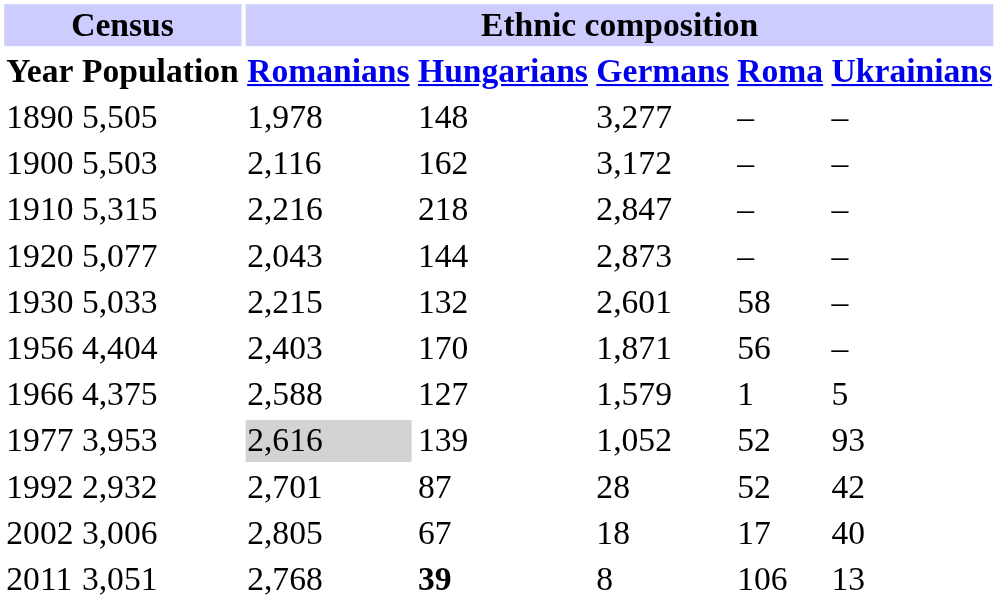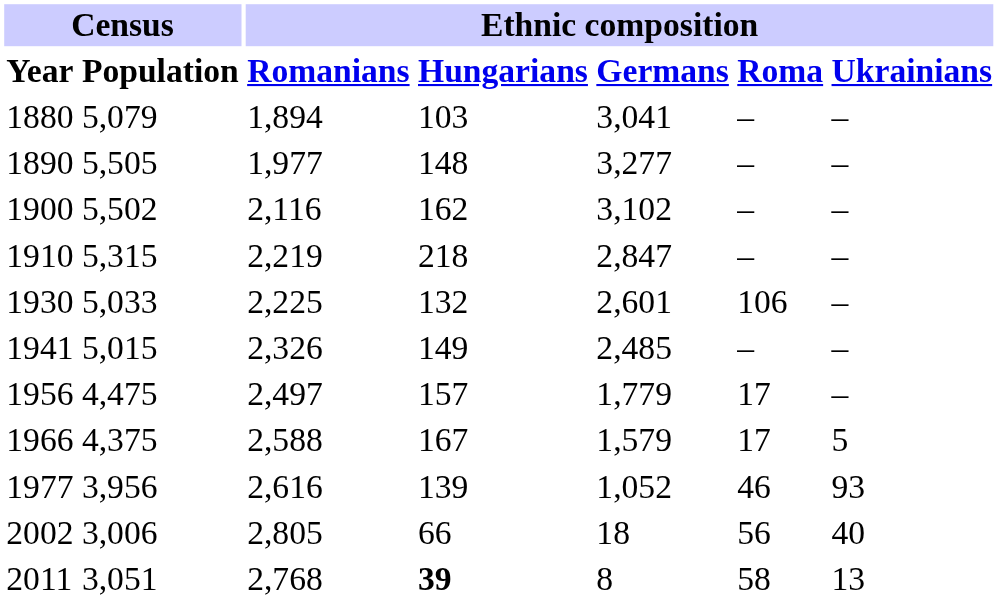 <table class="toccolours">
 <tr>
 <th align="center" colspan="2" style="background:#ccccff;">Census</th>
 <th align="center" colspan="5" style="background:#ccccff;">Ethnic composition</th>
 </tr>
 <tr>
 <th>Year</th>
 <th>Population</th>
 <th><a href='#'>Romanians</a></th>
 <th><a href='#'>Hungarians</a></th>
 <th><a href='#'>Germans</a></th>
 <th><a href='#'>Roma</a></th>
 <th><a href='#'>Ukrainians</a></th>
 </tr>
 <tr>
+<td>1880</td>
+<td>5,079</td>
+<td>1,894</td>
+<td>103</td>
+<td>3,041</td>
+<td>–</td>
+<td>–</td>
+</tr>
+<tr>
 <td>1890</td>
 <td>5,505</td>
-<td>1,978</td>
+<td>1,977</td>
 <td>148</td>
 <td>3,277</td>
 <td>–</td>
 <td>–</td>
 </tr>
 <tr>
 <td>1900</td>
-<td>5,503</td>
+<td>5,502</td>
 <td>2,116</td>
 <td>162</td>
-<td>3,172</td>
+<td>3,102</td>
 <td>–</td>
 <td>–</td>
 </tr>
 <tr>
 <td>1910</td>
 <td>5,315</td>
-<td>2,216</td>
+<td>2,219</td>
 <td>218</td>
 <td>2,847</td>
 <td>–</td>
 <td>–</td>
 </tr>
 <tr>
-<td>1920</td>
-<td>5,077</td>
-<td>2,043</td>
-<td>144</td>
-<td>2,873</td>
+<td>1930</td>
+<td>5,033</td>
+<td>2,225</td>
+<td>132</td>
+<td>2,601</td>
+<td>106</td>
+<td>–</td>
+</tr>
+<tr>
+<td>1941</td>
+<td>5,015</td>
+<td>2,326</td>
+<td>149</td>
+<td>2,485</td>
 <td>–</td>
 <td>–</td>
 </tr>
 <tr>
-<td>1930</td>
-<td>5,033</td>
-<td>2,215</td>
-<td>132</td>
-<td>2,601</td>
-<td>58</td>
-<td>–</td>
-</tr>
-<tr>
 <td>1956</td>
-<td>4,404</td>
-<td>2,403</td>
-<td>170</td>
-<td>1,871</td>
-<td>56</td>
+<td>4,475</td>
+<td>2,497</td>
+<td>157</td>
+<td>1,779</td>
+<td>17</td>
 <td>–</td>
 </tr>
 <tr>
 <td>1966</td>
 <td>4,375</td>
 <td>2,588</td>
-<td>127</td>
+<td>167</td>
 <td>1,579</td>
-<td>1</td>
+<td>17</td>
 <td>5</td>
 </tr>
 <tr>
 <td>1977</td>
-<td>3,953</td>
-<td style="background: lightgrey;">2,616</td>
+<td>3,956</td>
+<td>2,616</td>
 <td>139</td>
 <td>1,052</td>
-<td>52</td>
+<td>46</td>
 <td>93</td>
-</tr>
-<tr>
-<td>1992</td>
-<td>2,932</td>
-<td>2,701</td>
-<td>87</td>
-<td>28</td>
-<td>52</td>
-<td>42</td>
 </tr>
 <tr>
 <td>2002</td>
 <td>3,006</td>
 <td>2,805</td>
-<td>67</td>
+<td>66</td>
 <td>18</td>
-<td>17</td>
+<td>56</td>
 <td>40</td>
 </tr>
 <tr>
 <td>2011</td>
 <td>3,051</td>
 <td>2,768</td>
 <td><strong>39</strong></td>
 <td>8</td>
-<td>106</td>
+<td>58</td>
 <td>13</td>
 </tr>
 </table>
